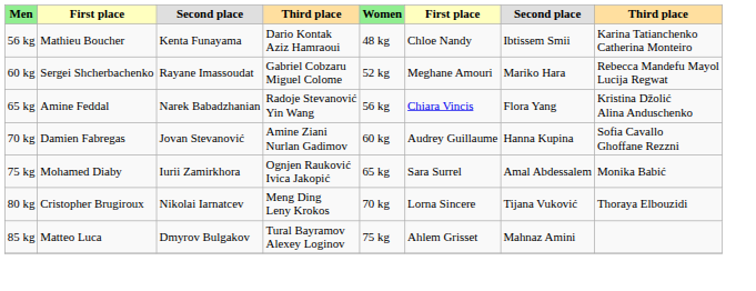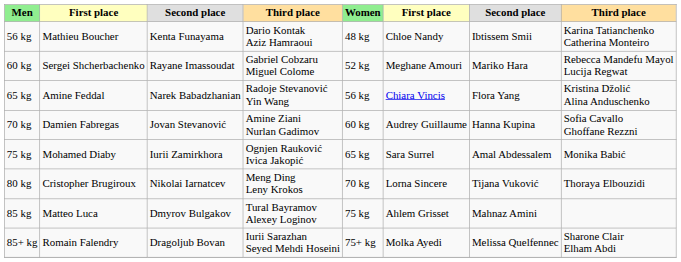 <table class="wikitable">
 <tr>
 <th style="background:lightgreen;">Men</th>
 <th style="background:#ffffbf;">First place</th>
 <th style="background:#dfdfdf;">Second place</th>
 <th style="background:#ffdf9f;">Third place</th>
 <th style="background:lightgreen;">Women</th>
 <th style="background:#ffffbf;">First place</th>
 <th style="background:#dfdfdf;">Second place</th>
 <th style="background:#ffdf9f;">Third place</th>
 </tr>
 <tr>
 <td>56 kg</td>
 <td> Mathieu Boucher</td>
 <td> Kenta Funayama</td>
 <td> Dario Kontak <br>  Aziz Hamraoui</td>
 <td>48 kg</td>
 <td> Chloe Nandy</td>
 <td> Ibtissem Smii</td>
 <td> Karina Tatianchenko <br>  Catherina Monteiro</td>
 </tr>
 <tr>
 <td>60 kg</td>
 <td> Sergei Shcherbachenko</td>
 <td> Rayane Imassoudat</td>
 <td> Gabriel Cobzaru <br>  Miguel Colome</td>
 <td>52 kg</td>
 <td> Meghane Amouri</td>
 <td> Mariko Hara</td>
 <td> Rebecca Mandefu Mayol <br>  Lucija Regwat</td>
 </tr>
 <tr>
 <td>65 kg</td>
 <td> Amine Feddal</td>
 <td> Narek Babadzhanian</td>
 <td> Radoje Stevanović <br>  Yin Wang</td>
 <td>56 kg</td>
 <td> <a href='#'>Chiara Vincis</a></td>
 <td> Flora Yang</td>
 <td> Kristina Džolić <br>  Alina Anduschenko</td>
 </tr>
 <tr>
 <td>70 kg</td>
 <td> Damien Fabregas</td>
 <td> Jovan Stevanović</td>
 <td> Amine Ziani <br>  Nurlan Gadimov</td>
 <td>60 kg</td>
 <td> Audrey Guillaume</td>
 <td> Hanna Kupina</td>
 <td> Sofia Cavallo <br>  Ghoffane Rezzni</td>
 </tr>
 <tr>
 <td>75 kg</td>
 <td> Mohamed Diaby</td>
 <td> Iurii Zamirkhora</td>
 <td> Ognjen Rauković <br>  Ivica Jakopić</td>
 <td>65 kg</td>
 <td> Sara Surrel</td>
 <td> Amal Abdessalem</td>
 <td> Monika Babić</td>
 </tr>
 <tr>
 <td>80 kg</td>
 <td> Cristopher Brugiroux</td>
 <td> Nikolai Iarnatcev</td>
 <td> Meng Ding <br>  Leny Krokos</td>
 <td>70 kg</td>
 <td> Lorna Sincere</td>
 <td> Tijana Vuković</td>
 <td> Thoraya Elbouzidi</td>
 </tr>
 <tr>
 <td>85 kg</td>
 <td> Matteo Luca</td>
 <td> Dmyrov Bulgakov</td>
 <td> Tural Bayramov <br>  Alexey Loginov</td>
 <td>75 kg</td>
 <td> Ahlem Grisset</td>
 <td> Mahnaz Amini</td>
 <td></td>
 </tr>
 <tr>
+<td>85+ kg</td>
+<td> Romain Falendry</td>
+<td> Dragoljub Bovan</td>
+<td> Iurii Sarazhan <br>  Seyed Mehdi Hoseini</td>
+<td>75+ kg</td>
+<td> Molka Ayedi</td>
+<td> Melissa Quelfennec</td>
+<td> Sharone Clair <br>  Elham Abdi</td>
+</tr>
+<tr>
 </tr>
 </table>
